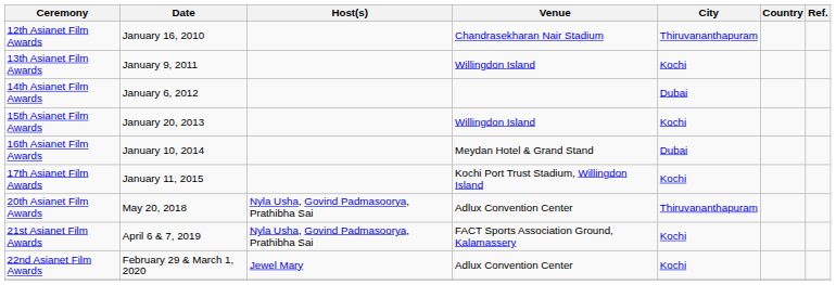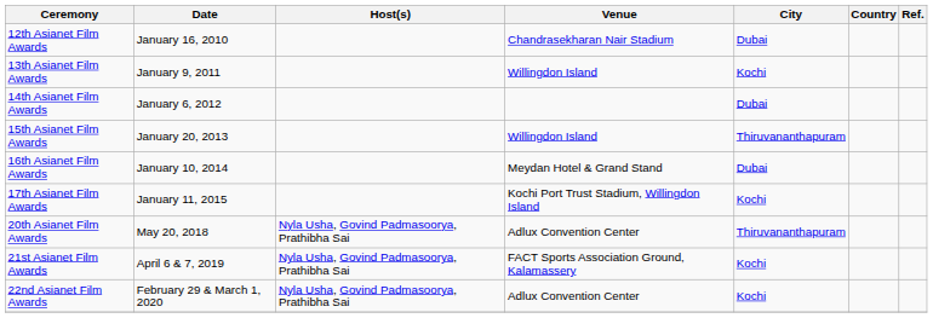 <table class="wikitable sortable">
 <tr>
 <th>Ceremony</th>
 <th>Date</th>
 <th>Host(s)</th>
 <th>Venue</th>
 <th>City</th>
 <th>Country</th>
 <th>Ref.</th>
 </tr>
 <tr>
 <td><a href='#'>12th Asianet Film Awards</a></td>
 <td>January 16, 2010</td>
 <td></td>
 <td><a href='#'>Chandrasekharan Nair Stadium</a></td>
-<td><a href='#'>Thiruvananthapuram</a></td>
+<td><a href='#'>Dubai</a></td>
 <td></td>
 <td></td>
 </tr>
 <tr>
 <td><a href='#'>13th Asianet Film Awards</a></td>
 <td>January 9, 2011</td>
 <td></td>
 <td><a href='#'>Willingdon Island</a></td>
 <td><a href='#'>Kochi</a></td>
 <td></td>
 <td></td>
 </tr>
 <tr>
 <td><a href='#'>14th Asianet Film Awards</a></td>
 <td>January 6, 2012</td>
 <td></td>
 <td></td>
 <td><a href='#'>Dubai</a></td>
 <td></td>
 <td></td>
 </tr>
 <tr>
 <td><a href='#'>15th Asianet Film Awards</a></td>
 <td>January 20, 2013</td>
 <td></td>
 <td><a href='#'>Willingdon Island</a></td>
-<td><a href='#'>Kochi</a></td>
+<td><a href='#'>Thiruvananthapuram</a></td>
 <td></td>
 <td></td>
 </tr>
 <tr>
 <td><a href='#'>16th Asianet Film Awards</a></td>
 <td>January 10, 2014</td>
 <td></td>
 <td>Meydan Hotel & Grand Stand</td>
 <td><a href='#'>Dubai</a></td>
 <td></td>
 <td></td>
 </tr>
 <tr>
 <td><a href='#'>17th Asianet Film Awards</a></td>
 <td>January 11, 2015</td>
 <td></td>
 <td>Kochi Port Trust Stadium, <a href='#'>Willingdon Island</a></td>
 <td><a href='#'>Kochi</a></td>
 <td></td>
 <td></td>
 </tr>
 <tr>
 <td><a href='#'>20th Asianet Film Awards</a></td>
 <td>May 20, 2018</td>
 <td><a href='#'>Nyla Usha</a>, <a href='#'>Govind Padmasoorya</a>, Prathibha Sai</td>
 <td>Adlux Convention Center</td>
 <td><a href='#'>Thiruvananthapuram</a></td>
 <td></td>
 <td></td>
 </tr>
 <tr>
 <td><a href='#'>21st Asianet Film Awards</a></td>
 <td>April 6 & 7, 2019</td>
 <td><a href='#'>Nyla Usha</a>, <a href='#'>Govind Padmasoorya</a>, Prathibha Sai</td>
 <td>FACT Sports Association Ground, <a href='#'>Kalamassery</a></td>
 <td><a href='#'>Kochi</a></td>
 <td></td>
 <td></td>
 </tr>
 <tr>
 <td><a href='#'>22nd Asianet Film Awards</a></td>
 <td>February 29 & March 1, 2020</td>
-<td><a href='#'>Jewel Mary</a></td>
+<td><a href='#'>Nyla Usha</a>, <a href='#'>Govind Padmasoorya</a>, Prathibha Sai</td>
 <td>Adlux Convention Center</td>
 <td><a href='#'>Kochi</a></td>
 <td></td>
 <td></td>
 </tr>
 <tr>
 </tr>
 </table>
